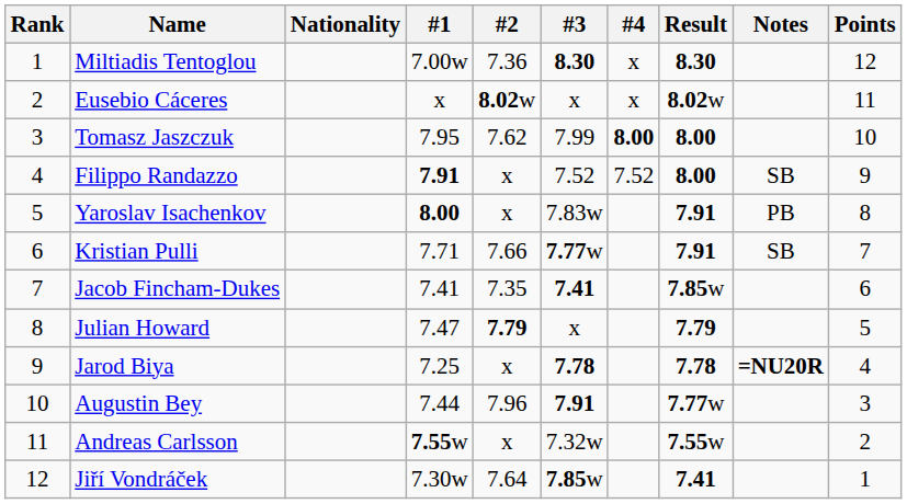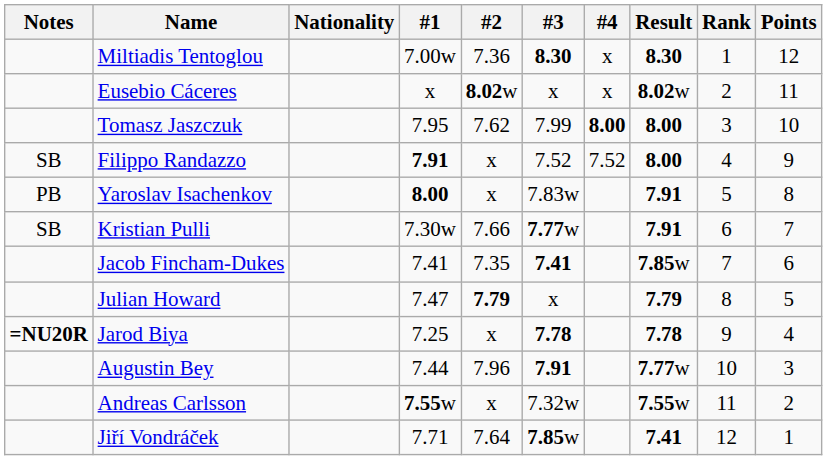 <table class="wikitable sortable" style="text-align:center; font-size:95%">
 <tr>
-<th>Rank</th>
+<th>Notes</th>
 <th>Name</th>
 <th>Nationality</th>
 <th>#1</th>
 <th>#2</th>
 <th>#3</th>
 <th>#4</th>
 <th>Result</th>
-<th>Notes</th>
+<th>Rank</th>
 <th>Points</th>
 </tr>
 <tr>
-<td>1</td>
+<td></td>
 <td align=left><a href='#'>Miltiadis Tentoglou</a></td>
 <td align=left></td>
 <td>7.00w</td>
 <td>7.36</td>
 <td><strong>8.30</strong></td>
 <td>x</td>
 <td><strong>8.30</strong></td>
-<td></td>
+<td>1</td>
 <td>12</td>
 </tr>
 <tr>
-<td>2</td>
+<td></td>
 <td align=left><a href='#'>Eusebio Cáceres</a></td>
 <td align=left></td>
 <td>x</td>
 <td><strong>8.02</strong>w</td>
 <td>x</td>
 <td>x</td>
 <td><strong>8.02</strong>w</td>
-<td></td>
+<td>2</td>
 <td>11</td>
 </tr>
 <tr>
-<td>3</td>
+<td></td>
 <td align=left><a href='#'>Tomasz Jaszczuk</a></td>
 <td align=left></td>
 <td>7.95</td>
 <td>7.62</td>
 <td>7.99</td>
 <td><strong>8.00</strong></td>
 <td><strong>8.00</strong></td>
-<td></td>
+<td>3</td>
 <td>10</td>
 </tr>
 <tr>
-<td>4</td>
+<td>SB</td>
 <td align=left><a href='#'>Filippo Randazzo</a></td>
 <td align=left></td>
 <td><strong>7.91</strong></td>
 <td>x</td>
 <td>7.52</td>
 <td>7.52</td>
 <td><strong>8.00</strong></td>
-<td>SB</td>
+<td>4</td>
 <td>9</td>
 </tr>
 <tr>
-<td>5</td>
+<td>PB</td>
 <td align=left><a href='#'>Yaroslav Isachenkov</a></td>
 <td align=left></td>
 <td><strong>8.00</strong></td>
 <td>x</td>
 <td>7.83w</td>
 <td></td>
 <td><strong>7.91</strong></td>
-<td>PB</td>
+<td>5</td>
 <td>8</td>
 </tr>
 <tr>
-<td>6</td>
+<td>SB</td>
 <td align=left><a href='#'>Kristian Pulli</a></td>
 <td align=left></td>
-<td>7.71</td>
+<td>7.30w</td>
 <td>7.66</td>
 <td><strong>7.77</strong>w</td>
 <td></td>
 <td><strong>7.91</strong></td>
-<td>SB</td>
+<td>6</td>
 <td>7</td>
 </tr>
 <tr>
-<td>7</td>
+<td></td>
 <td align=left><a href='#'>Jacob Fincham-Dukes</a></td>
 <td align=left></td>
 <td>7.41</td>
 <td>7.35</td>
 <td><strong>7.41</strong></td>
 <td></td>
 <td><strong>7.85</strong>w</td>
-<td></td>
+<td>7</td>
 <td>6</td>
 </tr>
 <tr>
-<td>8</td>
+<td></td>
 <td align=left><a href='#'>Julian Howard</a></td>
 <td align=left></td>
 <td>7.47</td>
 <td><strong>7.79</strong></td>
 <td>x</td>
 <td></td>
 <td><strong>7.79</strong></td>
-<td></td>
+<td>8</td>
 <td>5</td>
 </tr>
 <tr>
-<td>9</td>
+<td><strong>=NU20R</strong></td>
 <td align=left><a href='#'>Jarod Biya</a></td>
 <td align=left></td>
 <td>7.25</td>
 <td>x</td>
 <td><strong>7.78</strong></td>
 <td></td>
 <td><strong>7.78</strong></td>
-<td><strong>=NU20R</strong></td>
+<td>9</td>
 <td>4</td>
 </tr>
 <tr>
-<td>10</td>
+<td></td>
 <td align=left><a href='#'>Augustin Bey</a></td>
 <td align=left></td>
 <td>7.44</td>
 <td>7.96</td>
 <td><strong>7.91</strong></td>
 <td></td>
 <td><strong>7.77</strong>w</td>
-<td></td>
+<td>10</td>
 <td>3</td>
 </tr>
 <tr>
-<td>11</td>
+<td></td>
 <td align=left><a href='#'>Andreas Carlsson</a></td>
 <td align=left></td>
 <td><strong>7.55</strong>w</td>
 <td>x</td>
 <td>7.32w</td>
 <td></td>
 <td><strong>7.55</strong>w</td>
-<td></td>
+<td>11</td>
 <td>2</td>
 </tr>
 <tr>
-<td>12</td>
+<td></td>
 <td align=left><a href='#'>Jiří Vondráček</a></td>
 <td align=left></td>
-<td>7.30w</td>
+<td>7.71</td>
 <td>7.64</td>
 <td><strong>7.85</strong>w</td>
 <td></td>
 <td><strong>7.41</strong></td>
-<td></td>
+<td>12</td>
 <td>1</td>
 </tr>
 </table>
